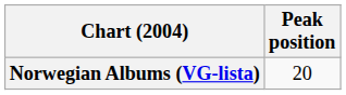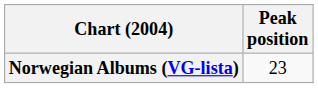 <table class="wikitable plainrowheaders">
 <tr>
 <th>Chart (2004)</th>
 <th>Peak<br>position</th>
 </tr>
 <tr>
 <th scope="row">Norwegian Albums (<a href='#'>VG-lista</a>)</th>
-<td style="text-align:center;">20</td>
+<td style="text-align:center;">23</td>
 </tr>
 </table>
